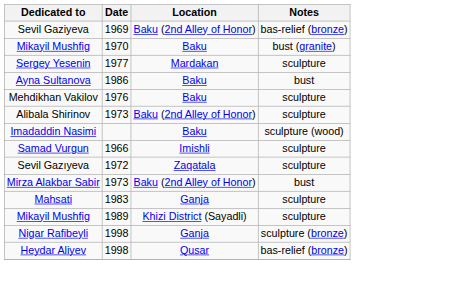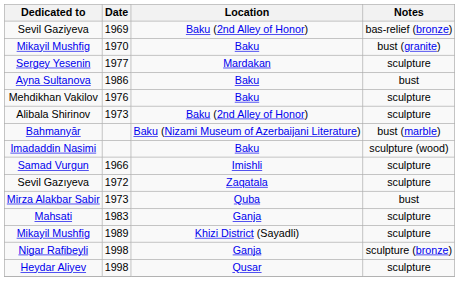 <table class="wikitable" style="text-align:center">
 <tr>
 <th>Dedicated to</th>
 <th>Date</th>
 <th>Location</th>
 <th>Notes<br></th>
 </tr>
 <tr>
 <td>Sevil Gaziyeva</td>
 <td>1969</td>
 <td><a href='#'>Baku</a> (<a href='#'>2nd Alley of Honor</a>)</td>
 <td>bas-relief (<a href='#'>bronze</a>)</td>
 </tr>
 <tr>
 <td><a href='#'>Mikayil Mushfig</a></td>
 <td>1970</td>
 <td><a href='#'>Baku</a></td>
 <td>bust (<a href='#'>granite</a>)</td>
 </tr>
 <tr>
 <td><a href='#'>Sergey Yesenin</a></td>
 <td>1977</td>
 <td><a href='#'>Mardakan</a></td>
 <td>sculpture</td>
 </tr>
 <tr>
 <td><a href='#'>Ayna Sultanova</a></td>
 <td>1986</td>
 <td><a href='#'>Baku</a></td>
 <td>bust</td>
 </tr>
 <tr>
 <td>Mehdikhan Vakilov</td>
 <td>1976</td>
 <td><a href='#'>Baku</a></td>
 <td>sculpture</td>
 </tr>
 <tr>
 <td>Alibala Shirinov</td>
 <td>1973</td>
 <td><a href='#'>Baku</a> (<a href='#'>2nd Alley of Honor</a>)</td>
 <td>sculpture</td>
 </tr>
 <tr>
+<td><a href='#'>Bahmanyār</a></td>
+<td></td>
+<td><a href='#'>Baku</a> (<a href='#'>Nizami Museum of Azerbaijani Literature</a>)</td>
+<td>bust (<a href='#'>marble</a>)</td>
+</tr>
+<tr>
 <td><a href='#'>Imadaddin Nasimi</a></td>
 <td></td>
 <td><a href='#'>Baku</a></td>
 <td>sculpture (wood)</td>
 </tr>
 <tr>
 <td><a href='#'>Samad Vurgun</a></td>
 <td>1966</td>
 <td><a href='#'>Imishli</a></td>
 <td>sculpture</td>
 </tr>
 <tr>
 <td>Sevil Gazıyeva</td>
 <td>1972</td>
 <td><a href='#'>Zaqatala</a></td>
 <td>sculpture</td>
 </tr>
 <tr>
 <td><a href='#'>Mirza Alakbar Sabir</a></td>
 <td>1973</td>
-<td><a href='#'>Baku</a> (<a href='#'>2nd Alley of Honor</a>)</td>
+<td><a href='#'>Quba</a></td>
 <td>bust</td>
 </tr>
 <tr>
 <td><a href='#'>Mahsati</a></td>
 <td>1983</td>
 <td><a href='#'>Ganja</a></td>
 <td>sculpture</td>
 </tr>
 <tr>
 <td><a href='#'>Mikayil Mushfig</a></td>
 <td>1989</td>
 <td><a href='#'>Khizi District</a> (Sayadli)</td>
 <td>sculpture</td>
 </tr>
 <tr>
 <td><a href='#'>Nigar Rafibeyli</a></td>
 <td>1998</td>
 <td><a href='#'>Ganja</a></td>
 <td>sculpture (<a href='#'>bronze</a>)</td>
 </tr>
 <tr>
 <td><a href='#'>Heydar Aliyev</a></td>
 <td>1998</td>
 <td><a href='#'>Qusar</a></td>
-<td>bas-relief (<a href='#'>bronze</a>)</td>
+<td>sculpture</td>
 </tr>
 <tr>
 </tr>
 </table>
